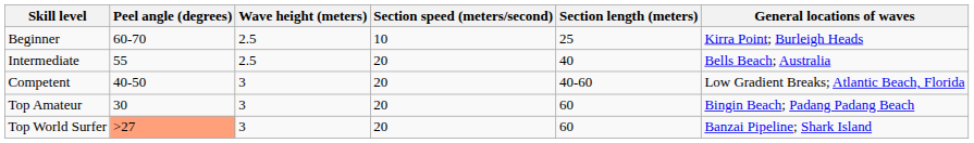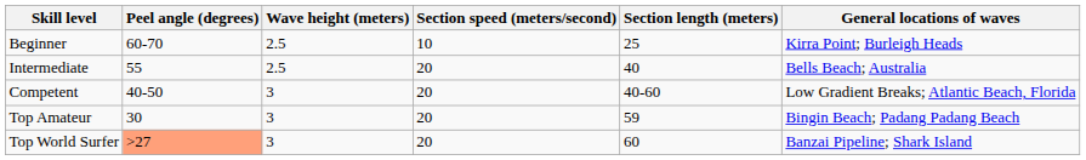 <table class="wikitable">
 <tr>
 <th>Skill level</th>
 <th>Peel angle (degrees)</th>
 <th>Wave height (meters)</th>
 <th>Section speed (meters/second)</th>
 <th>Section length (meters)</th>
 <th>General locations of waves</th>
 </tr>
 <tr>
 <td>Beginner</td>
 <td>60-70</td>
 <td>2.5</td>
 <td>10</td>
 <td>25</td>
 <td><a href='#'>Kirra Point</a>; <a href='#'>Burleigh Heads</a></td>
 </tr>
 <tr>
 <td>Intermediate</td>
 <td>55</td>
 <td>2.5</td>
 <td>20</td>
 <td>40</td>
 <td><a href='#'>Bells Beach</a>; <a href='#'>Australia</a></td>
 </tr>
 <tr>
 <td>Competent</td>
 <td>40-50</td>
 <td>3</td>
 <td>20</td>
 <td>40-60</td>
 <td>Low Gradient Breaks; <a href='#'>Atlantic Beach, Florida</a></td>
 </tr>
 <tr>
 <td>Top Amateur</td>
 <td>30</td>
 <td>3</td>
 <td>20</td>
-<td>60</td>
+<td>59</td>
 <td><a href='#'>Bingin Beach</a>; <a href='#'>Padang Padang Beach</a></td>
 </tr>
 <tr>
 <td>Top World Surfer</td>
 <td style="background: lightsalmon;">>27</td>
 <td>3</td>
 <td>20</td>
 <td>60</td>
 <td><a href='#'>Banzai Pipeline</a>; <a href='#'>Shark Island</a></td>
 </tr>
 </table>
